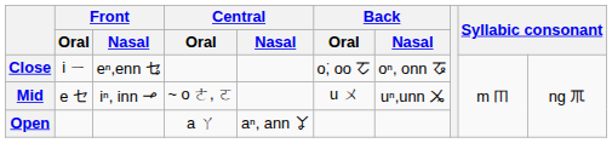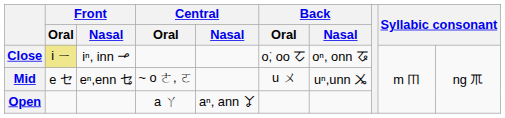 <table class=wikitable>
 <tr>
 <th rowspan=2></th>
 <th colspan=2><a href='#'>Front</a></th>
 <th colspan=2><a href='#'>Central</a></th>
 <th colspan=2><a href='#'>Back</a></th>
 <th rowspan=5></th>
 <th colspan=2 rowspan=2><a href='#'>Syllabic consonant</a></th>
 </tr>
 <tr align=center>
 <th>Oral</th>
 <th><a href='#'>Nasal</a></th>
 <th>Oral</th>
 <th><a href='#'>Nasal</a></th>
 <th>Oral</th>
 <th><a href='#'>Nasal</a></th>
 </tr>
 <tr align=center>
 <th><a href='#'>Close</a></th>
-<td> i ㄧ</td>
-<td> eⁿ,enn ㆥ</td>
+<td style="background: khaki;"> i ㄧ</td>
+<td> iⁿ, inn ㆪ</td>
 <td></td>
 <td></td>
 <td> o͘, oo ㆦ</td>
 <td> oⁿ, onn ㆧ</td>
 <td rowspan=3> m ㆬ</td>
 <td rowspan=3> ng ㆭ</td>
 </tr>
 <tr align=center>
 <th><a href='#'>Mid</a></th>
 <td> e ㆤ</td>
-<td> iⁿ, inn ㆪ</td>
+<td> eⁿ,enn ㆥ</td>
 <td> ~  o ㄜ, ㄛ</td>
 <td></td>
 <td> u ㄨ</td>
 <td> uⁿ,unn ㆫ</td>
 </tr>
 <tr align=center>
 <th><a href='#'>Open</a></th>
 <td></td>
 <td></td>
 <td> a ㄚ</td>
 <td> aⁿ, ann ㆩ</td>
 <td></td>
 <td></td>
 </tr>
 </table>
